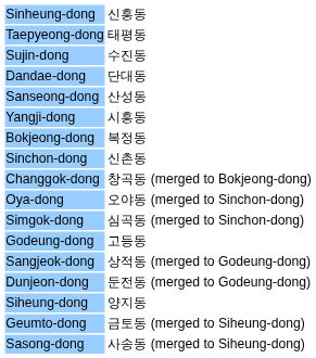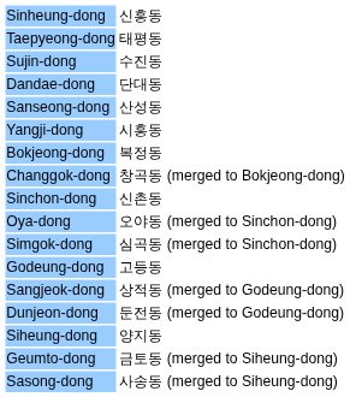 <table>
 <tr>
 <td bgcolor="#99CCFF">Sinheung-dong</td>
 <td>신흥동</td>
 </tr>
 <tr>
 <td bgcolor="#99CCFF">Taepyeong-dong</td>
 <td>태평동</td>
 </tr>
 <tr>
 <td bgcolor="#99CCFF">Sujin-dong</td>
 <td>수진동</td>
 </tr>
 <tr>
 <td bgcolor="#99CCFF">Dandae-dong</td>
 <td>단대동</td>
 </tr>
 <tr>
 <td bgcolor="#99CCFF">Sanseong-dong</td>
 <td>산성동</td>
 </tr>
 <tr>
 <td bgcolor="#99CCFF">Yangji-dong</td>
 <td>시흥동</td>
 </tr>
 <tr>
 <td bgcolor="#99CCFF">Bokjeong-dong</td>
 <td>복정동</td>
 </tr>
 <tr>
+<td bgcolor="#99CCFF">Changgok-dong</td>
+<td>창곡동  (merged to Bokjeong-dong)</td>
+</tr>
+<tr>
 <td bgcolor="#99CCFF">Sinchon-dong</td>
 <td>신촌동</td>
-</tr>
-<tr>
-<td bgcolor="#99CCFF">Changgok-dong</td>
-<td>창곡동  (merged to Bokjeong-dong)</td>
 </tr>
 <tr>
 <td bgcolor="#99CCFF">Oya-dong</td>
 <td>오야동  (merged to Sinchon-dong)</td>
 </tr>
 <tr>
 <td bgcolor="#99CCFF">Simgok-dong</td>
 <td>심곡동  (merged to Sinchon-dong)</td>
 </tr>
 <tr>
 <td bgcolor="#99CCFF">Godeung-dong</td>
 <td>고등동</td>
 </tr>
 <tr>
 <td bgcolor="#99CCFF">Sangjeok-dong</td>
 <td>상적동  (merged to Godeung-dong)</td>
 </tr>
 <tr>
 <td bgcolor="#99CCFF">Dunjeon-dong</td>
 <td>둔전동  (merged to Godeung-dong)</td>
 </tr>
 <tr>
 <td bgcolor="#99CCFF">Siheung-dong</td>
 <td>양지동</td>
 </tr>
 <tr>
 <td bgcolor="#99CCFF">Geumto-dong</td>
 <td>금토동  (merged to Siheung-dong)</td>
 </tr>
 <tr>
 <td bgcolor="#99CCFF">Sasong-dong</td>
 <td>사송동  (merged to Siheung-dong)</td>
 </tr>
 </table>
